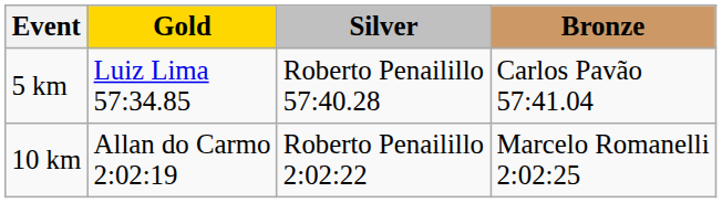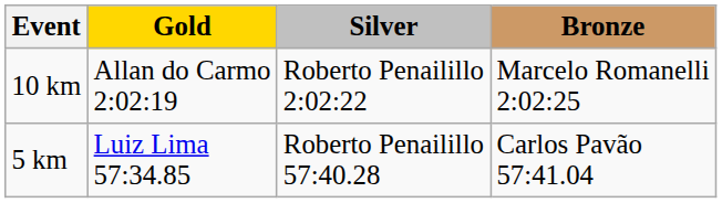 <table class="wikitable">
 <tr>
 <th>Event</th>
 <th style="background: gold">Gold</th>
 <th style="background: silver">Silver</th>
 <th style="background: #CC9966">Bronze</th>
 </tr>
 <tr>
+<td>10 km</td>
+<td>Allan do Carmo <br>  2:02:19</td>
+<td>Roberto Penailillo <br>  2:02:22</td>
+<td>Marcelo Romanelli <br>  2:02:25</td>
+</tr>
+<tr>
 <td>5 km</td>
 <td><a href='#'>Luiz Lima</a> <br>  57:34.85</td>
 <td>Roberto Penailillo <br>  57:40.28</td>
 <td>Carlos Pavão <br>  57:41.04</td>
 </tr>
-<tr>
-<td>10 km</td>
-<td>Allan do Carmo <br>  2:02:19</td>
-<td>Roberto Penailillo <br>  2:02:22</td>
-<td>Marcelo Romanelli <br>  2:02:25</td>
-</tr>
 </table>
